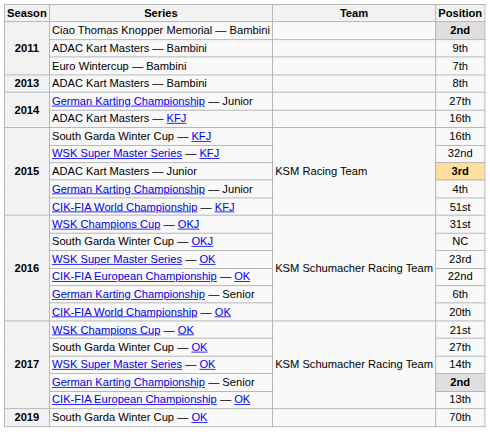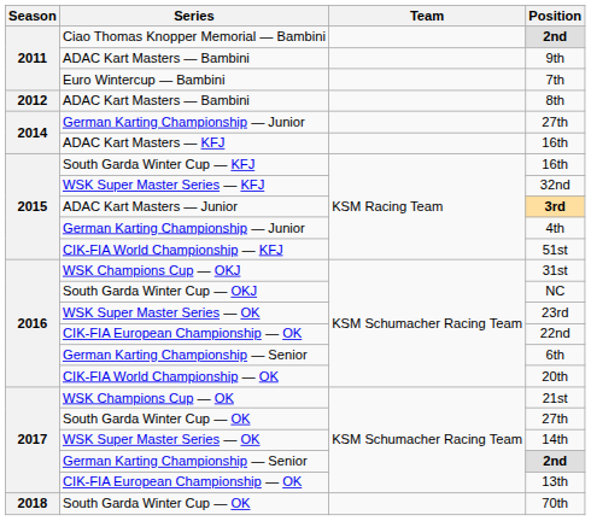 <table class="wikitable" style="font-size: 85%; text-align:center">
 <tr>
 <th>Season</th>
 <th>Series</th>
 <th>Team</th>
 <th>Position</th>
 </tr>
 <tr>
 <th rowspan="3">2011</th>
 <td align="left">Ciao Thomas Knopper Memorial — Bambini</td>
 <td align="left"></td>
 <td style="background:#DFDFDF;"><strong>2nd</strong></td>
 </tr>
 <tr>
 <td align="left">ADAC Kart Masters — Bambini</td>
 <td align="left"></td>
 <td>9th</td>
 </tr>
 <tr>
 <td align="left">Euro Wintercup — Bambini</td>
 <td align="left"></td>
 <td>7th</td>
 </tr>
 <tr>
-<th>2013</th>
+<th>2012</th>
 <td align="left">ADAC Kart Masters — Bambini</td>
 <td align="left"></td>
 <td>8th</td>
 </tr>
 <tr>
 <th rowspan="2">2014</th>
 <td align="left"><a href='#'>German Karting Championship</a> — Junior</td>
 <td align="left"></td>
 <td>27th</td>
 </tr>
 <tr>
 <td align="left">ADAC Kart Masters — <a href='#'>KFJ</a></td>
 <td align="left"></td>
 <td>16th</td>
 </tr>
 <tr>
 <th rowspan="5">2015</th>
 <td align="left">South Garda Winter Cup — <a href='#'>KFJ</a></td>
 <td rowspan="5" align="left">KSM Racing Team</td>
 <td>16th</td>
 </tr>
 <tr>
 <td align="left"><a href='#'>WSK Super Master Series</a> — <a href='#'>KFJ</a></td>
 <td>32nd</td>
 </tr>
 <tr>
 <td align="left">ADAC Kart Masters — Junior</td>
 <td style="background:#FFDF9F;"><strong>3rd</strong></td>
 </tr>
 <tr>
 <td align="left"><a href='#'>German Karting Championship</a> — Junior</td>
 <td>4th</td>
 </tr>
 <tr>
 <td align="left"><a href='#'>CIK-FIA World Championship</a> — <a href='#'>KFJ</a></td>
 <td>51st</td>
 </tr>
 <tr>
 <th rowspan="6">2016</th>
 <td align="left"><a href='#'>WSK Champions Cup</a> — <a href='#'>OKJ</a></td>
 <td rowspan="6" align="left">KSM Schumacher Racing Team</td>
 <td>31st</td>
 </tr>
 <tr>
 <td align="left">South Garda Winter Cup — <a href='#'>OKJ</a></td>
 <td>NC</td>
 </tr>
 <tr>
 <td align="left"><a href='#'>WSK Super Master Series</a> — <a href='#'>OK</a></td>
 <td>23rd</td>
 </tr>
 <tr>
 <td align="left"><a href='#'>CIK-FIA European Championship</a> — <a href='#'>OK</a></td>
 <td>22nd</td>
 </tr>
 <tr>
 <td align="left"><a href='#'>German Karting Championship</a> — Senior</td>
 <td>6th</td>
 </tr>
 <tr>
 <td align="left"><a href='#'>CIK-FIA World Championship</a> — <a href='#'>OK</a></td>
 <td>20th</td>
 </tr>
 <tr>
 <th rowspan="5">2017</th>
 <td align="left"><a href='#'>WSK Champions Cup</a> — <a href='#'>OK</a></td>
 <td rowspan="5" align="left">KSM Schumacher Racing Team</td>
 <td>21st</td>
 </tr>
 <tr>
 <td align="left">South Garda Winter Cup — <a href='#'>OK</a></td>
 <td>27th</td>
 </tr>
 <tr>
 <td align="left"><a href='#'>WSK Super Master Series</a> — <a href='#'>OK</a></td>
 <td>14th</td>
 </tr>
 <tr>
 <td align="left"><a href='#'>German Karting Championship</a> — Senior</td>
 <td style="background:#DFDFDF;"><strong>2nd</strong></td>
 </tr>
 <tr>
 <td align="left"><a href='#'>CIK-FIA European Championship</a> — <a href='#'>OK</a></td>
 <td>13th</td>
 </tr>
 <tr>
-<th>2019</th>
+<th>2018</th>
 <td align="left">South Garda Winter Cup — <a href='#'>OK</a></td>
 <td></td>
 <td>70th</td>
 </tr>
 </table>
